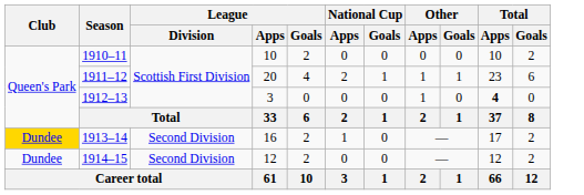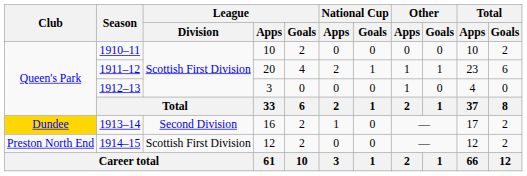 <table class="wikitable" style="text-align: center;">
 <tr>
 <th rowspan="2">Club</th>
 <th rowspan="2">Season</th>
 <th colspan="3">League</th>
 <th colspan="2">National Cup</th>
 <th colspan="2">Other</th>
 <th colspan="2">Total</th>
 </tr>
 <tr>
 <th>Division</th>
 <th>Apps</th>
 <th>Goals</th>
 <th>Apps</th>
 <th>Goals</th>
 <th>Apps</th>
 <th>Goals</th>
 <th>Apps</th>
 <th>Goals</th>
 </tr>
 <tr>
 <td rowspan="4"><a href='#'>Queen's Park</a></td>
 <td><a href='#'>1910–11</a></td>
 <td rowspan="3"><a href='#'>Scottish First Division</a></td>
 <td>10</td>
 <td>2</td>
 <td>0</td>
 <td>0</td>
 <td>0</td>
 <td>0</td>
 <td>10</td>
 <td>2</td>
 </tr>
 <tr>
 <td><a href='#'>1911–12</a></td>
 <td>20</td>
 <td>4</td>
 <td>2</td>
 <td>1</td>
 <td>1</td>
 <td>1</td>
 <td>23</td>
 <td>6</td>
 </tr>
 <tr>
 <td><a href='#'>1912–13</a></td>
 <td>3</td>
 <td>0</td>
 <td>0</td>
 <td>0</td>
 <td>1</td>
 <td>0</td>
-<td><strong>4</strong></td>
+<td>4</td>
 <td>0</td>
 </tr>
 <tr>
 <th colspan="2">Total</th>
 <th>33</th>
 <th>6</th>
 <th>2</th>
 <th>1</th>
 <th>2</th>
 <th>1</th>
 <th>37</th>
 <th>8</th>
 </tr>
 <tr>
 <td style="background: gold;"><a href='#'>Dundee</a></td>
 <td><a href='#'>1913–14</a></td>
 <td><a href='#'>Second Division</a></td>
 <td>16</td>
 <td>2</td>
 <td>1</td>
 <td>0</td>
 <td colspan="2">—</td>
 <td>17</td>
 <td>2</td>
 </tr>
 <tr>
-<td><a href='#'>Dundee</a></td>
+<td><a href='#'>Preston North End</a></td>
 <td><a href='#'>1914–15</a></td>
-<td><a href='#'>Second Division</a></td>
+<td>Scottish First Division</td>
 <td>12</td>
 <td>2</td>
 <td>0</td>
 <td>0</td>
 <td colspan="2">—</td>
 <td>12</td>
 <td>2</td>
 </tr>
 <tr>
 <th colspan="3">Career total</th>
 <th>61</th>
 <th>10</th>
 <th>3</th>
 <th>1</th>
 <th>2</th>
 <th>1</th>
 <th>66</th>
 <th>12</th>
 </tr>
 </table>
